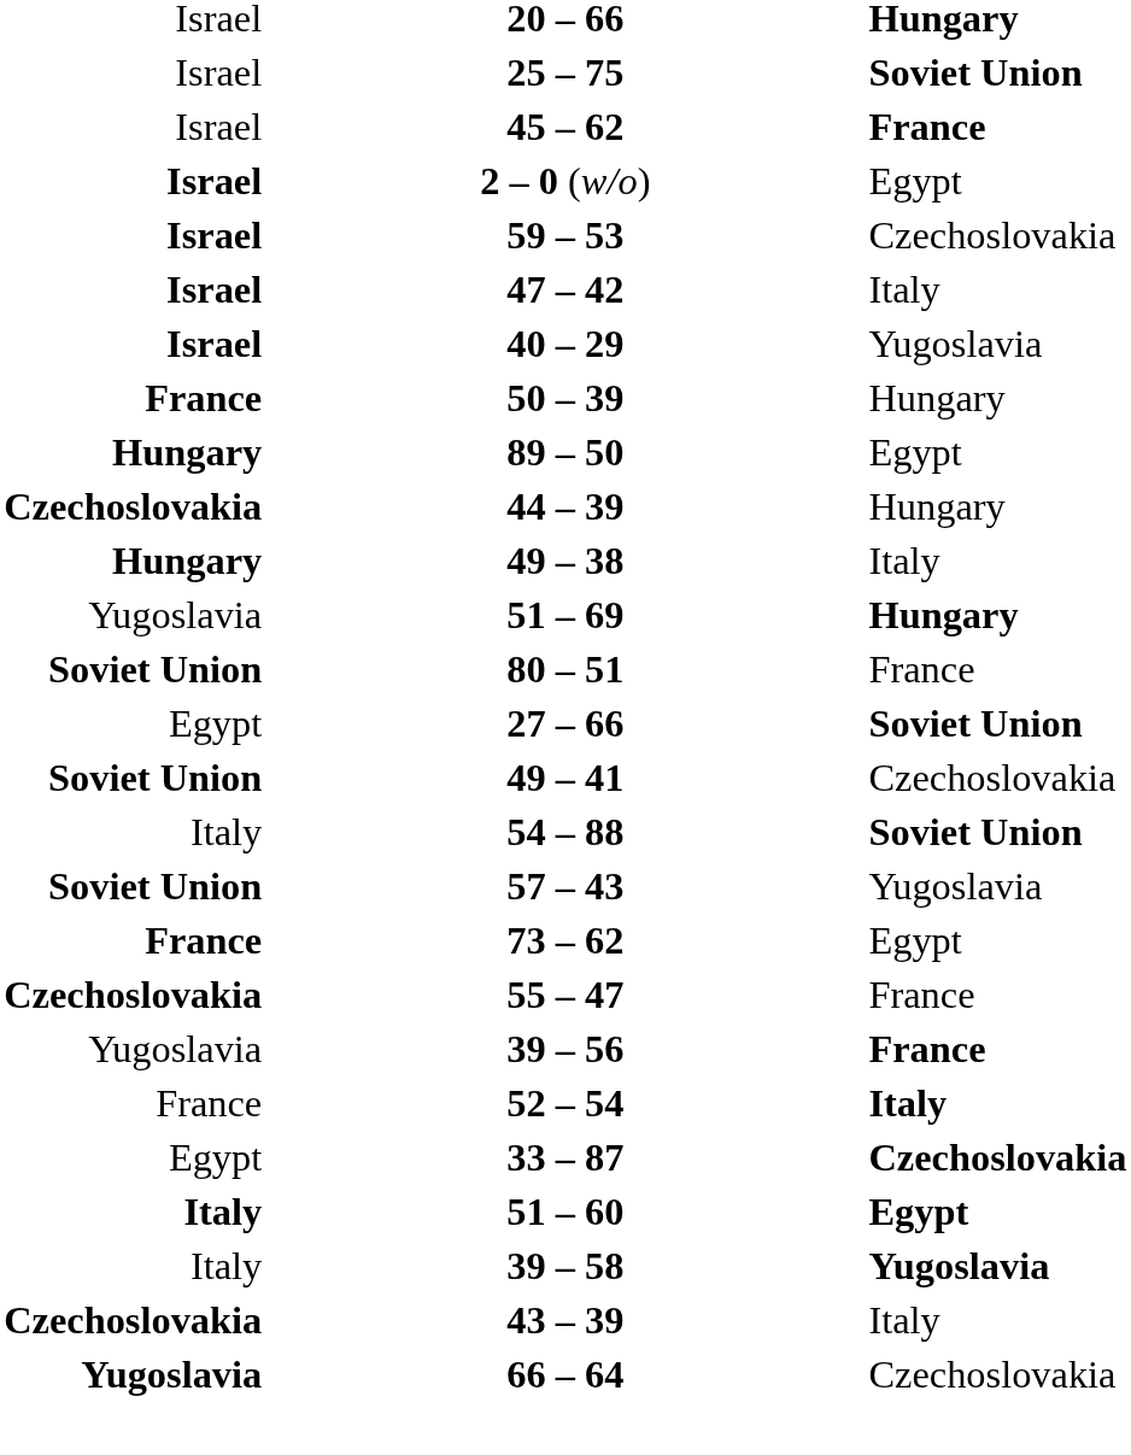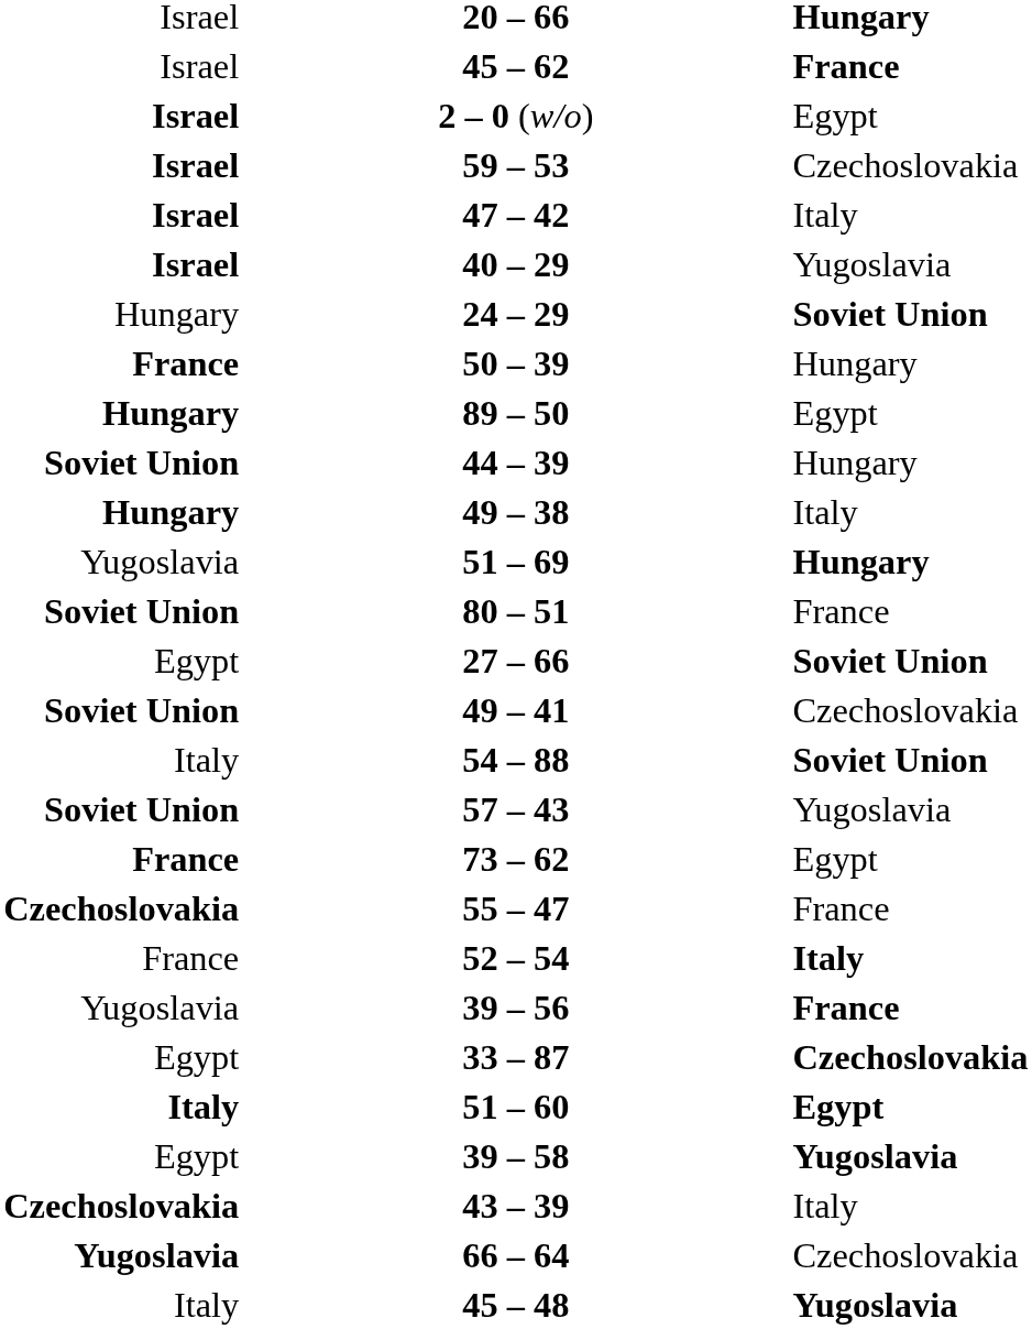 <table width=75% cellspacing=1>
 <tr>
 <th width=25%></th>
 <th width=25%></th>
 <th width=25%></th>
 </tr>
 <tr style=font-size:90%>
 <td align=right>Israel</td>
 <td align=center><strong>20 – 66</strong></td>
 <td><strong>Hungary</strong></td>
-</tr>
-<tr style=font-size:90%>
-<td align=right>Israel</td>
-<td align=center><strong>25 – 75</strong></td>
-<td><strong>Soviet Union</strong></td>
 </tr>
 <tr style=font-size:90%>
 <td align=right>Israel</td>
 <td align=center><strong>45 – 62</strong></td>
 <td><strong>France</strong></td>
 </tr>
 <tr style=font-size:90%>
 <td align=right><strong>Israel</strong></td>
 <td align=center><strong>2 – 0</strong> (<em>w/o</em>)</td>
 <td>Egypt</td>
 </tr>
 <tr style=font-size:90%>
 <td align=right><strong>Israel</strong></td>
 <td align=center><strong>59 – 53</strong></td>
 <td>Czechoslovakia</td>
 </tr>
 <tr style=font-size:90%>
 <td align=right><strong>Israel</strong></td>
 <td align=center><strong>47 – 42</strong></td>
 <td>Italy</td>
 </tr>
 <tr style=font-size:90%>
 <td align=right><strong>Israel</strong></td>
 <td align=center><strong>40 – 29</strong></td>
 <td>Yugoslavia</td>
 </tr>
 <tr style=font-size:90%>
+<td align=right>Hungary</td>
+<td align=center><strong>24 – 29</strong></td>
+<td><strong>Soviet Union</strong></td>
+</tr>
+<tr style=font-size:90%>
 <td align=right><strong>France</strong></td>
 <td align=center><strong>50 – 39</strong></td>
 <td>Hungary</td>
 </tr>
 <tr style=font-size:90%>
 <td align=right><strong>Hungary</strong></td>
 <td align=center><strong>89 – 50</strong></td>
 <td>Egypt</td>
 </tr>
 <tr style=font-size:90%>
-<td align=right><strong>Czechoslovakia</strong></td>
+<td align=right><strong>Soviet Union</strong></td>
 <td align=center><strong>44 – 39</strong></td>
 <td>Hungary</td>
 </tr>
 <tr style=font-size:90%>
 <td align=right><strong>Hungary</strong></td>
 <td align=center><strong>49 – 38</strong></td>
 <td>Italy</td>
 </tr>
 <tr style=font-size:90%>
 <td align=right>Yugoslavia</td>
 <td align=center><strong>51 – 69</strong></td>
 <td><strong>Hungary</strong></td>
 </tr>
 <tr style=font-size:90%>
 <td align=right><strong>Soviet Union</strong></td>
 <td align=center><strong>80 – 51</strong></td>
 <td>France</td>
 </tr>
 <tr style=font-size:90%>
 <td align=right>Egypt</td>
 <td align=center><strong>27 – 66</strong></td>
 <td><strong>Soviet Union</strong></td>
 </tr>
 <tr style=font-size:90%>
 <td align=right><strong>Soviet Union</strong></td>
 <td align=center><strong>49 – 41</strong></td>
 <td>Czechoslovakia</td>
 </tr>
 <tr style=font-size:90%>
 <td align=right>Italy</td>
 <td align=center><strong>54 – 88</strong></td>
 <td><strong>Soviet Union</strong></td>
 </tr>
 <tr style=font-size:90%>
 <td align=right><strong>Soviet Union</strong></td>
 <td align=center><strong>57 – 43</strong></td>
 <td>Yugoslavia</td>
 </tr>
 <tr style=font-size:90%>
 <td align=right><strong>France</strong></td>
 <td align=center><strong>73 – 62</strong></td>
 <td>Egypt</td>
 </tr>
 <tr style=font-size:90%>
 <td align=right><strong>Czechoslovakia</strong></td>
 <td align=center><strong>55 – 47</strong></td>
 <td>France</td>
 </tr>
 <tr style=font-size:90%>
+<td align=right>France</td>
+<td align=center><strong>52 – 54</strong></td>
+<td><strong>Italy</strong></td>
+</tr>
+<tr style=font-size:90%>
 <td align=right>Yugoslavia</td>
 <td align=center><strong>39 – 56</strong></td>
 <td><strong>France</strong></td>
-</tr>
-<tr style=font-size:90%>
-<td align=right>France</td>
-<td align=center><strong>52 – 54</strong></td>
-<td><strong>Italy</strong></td>
 </tr>
 <tr style=font-size:90%>
 <td align=right>Egypt</td>
 <td align=center><strong>33 – 87</strong></td>
 <td><strong>Czechoslovakia</strong></td>
 </tr>
 <tr style=font-size:90%>
 <td align=right><strong>Italy</strong></td>
 <td align=center><strong>51 – 60</strong></td>
 <td><strong>Egypt</strong></td>
 </tr>
 <tr style=font-size:90%>
-<td align=right>Italy</td>
+<td align=right>Egypt</td>
 <td align=center><strong>39 – 58</strong></td>
 <td><strong>Yugoslavia</strong></td>
 </tr>
 <tr style=font-size:90%>
 <td align=right><strong>Czechoslovakia</strong></td>
 <td align=center><strong>43 – 39</strong></td>
 <td>Italy</td>
 </tr>
 <tr style=font-size:90%>
 <td align=right><strong>Yugoslavia</strong></td>
 <td align=center><strong>66 – 64</strong></td>
 <td>Czechoslovakia</td>
 </tr>
+<tr style=font-size:90%>
+<td align=right>Italy</td>
+<td align=center><strong>45 – 48</strong></td>
+<td><strong>Yugoslavia</strong></td>
+</tr>
 </table>
